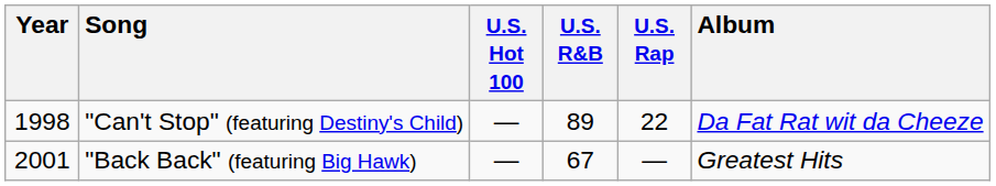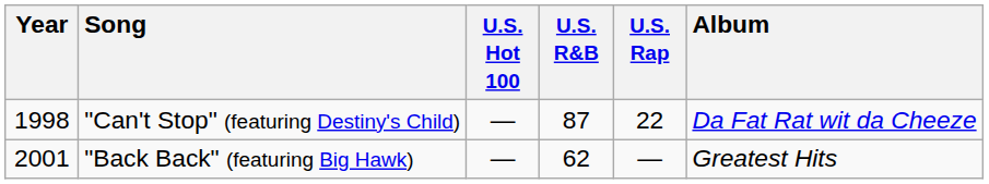 <table class="wikitable">
 <tr>
 <th style="vertical-align:top; text-align:center; width:40px;">Year</th>
 <th style="text-align:left; vertical-align:top;">Song</th>
 <th style="vertical-align:top; text-align:center; width:40px;"><small><a href='#'>U.S. Hot 100</a></small></th>
 <th style="vertical-align:top; text-align:center; width:40px;"><small><a href='#'>U.S. R&B</a></small></th>
 <th style="vertical-align:top; text-align:center; width:40px;"><small><a href='#'>U.S. Rap</a></small></th>
 <th style="text-align:left; vertical-align:top;">Album</th>
 </tr>
 <tr style="vertical-align:top;">
 <td style="text-align:center; ">1998</td>
 <td style="text-align:left; ">"Can't Stop" <small>(featuring <a href='#'>Destiny's Child</a>)</small></td>
 <td style="text-align:center; ">—</td>
-<td style="text-align:center; ">89</td>
+<td style="text-align:center; ">87</td>
 <td style="text-align:center; ">22</td>
 <td style="text-align:left; "><em><a href='#'>Da Fat Rat wit da Cheeze</a></em></td>
 </tr>
 <tr style="vertical-align:top;">
 <td style="text-align:center; ">2001</td>
 <td style="text-align:left; ">"Back Back" <small>(featuring <a href='#'>Big Hawk</a>)</small></td>
 <td style="text-align:center; ">—</td>
-<td style="text-align:center; ">67</td>
+<td style="text-align:center; ">62</td>
 <td style="text-align:center; ">—</td>
 <td style="text-align:left; "><em>Greatest Hits</em></td>
 </tr>
 </table>
